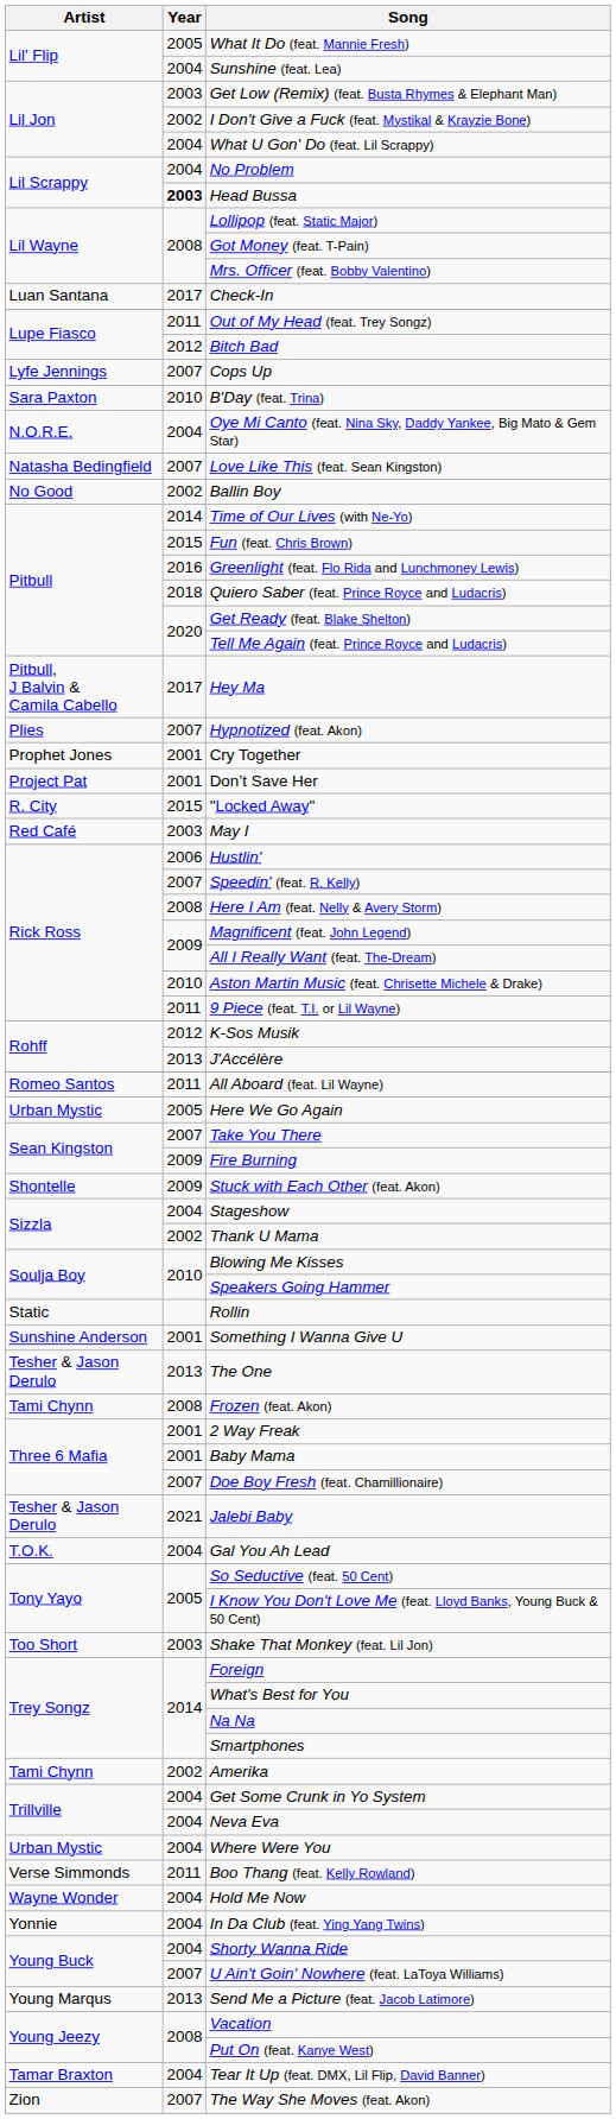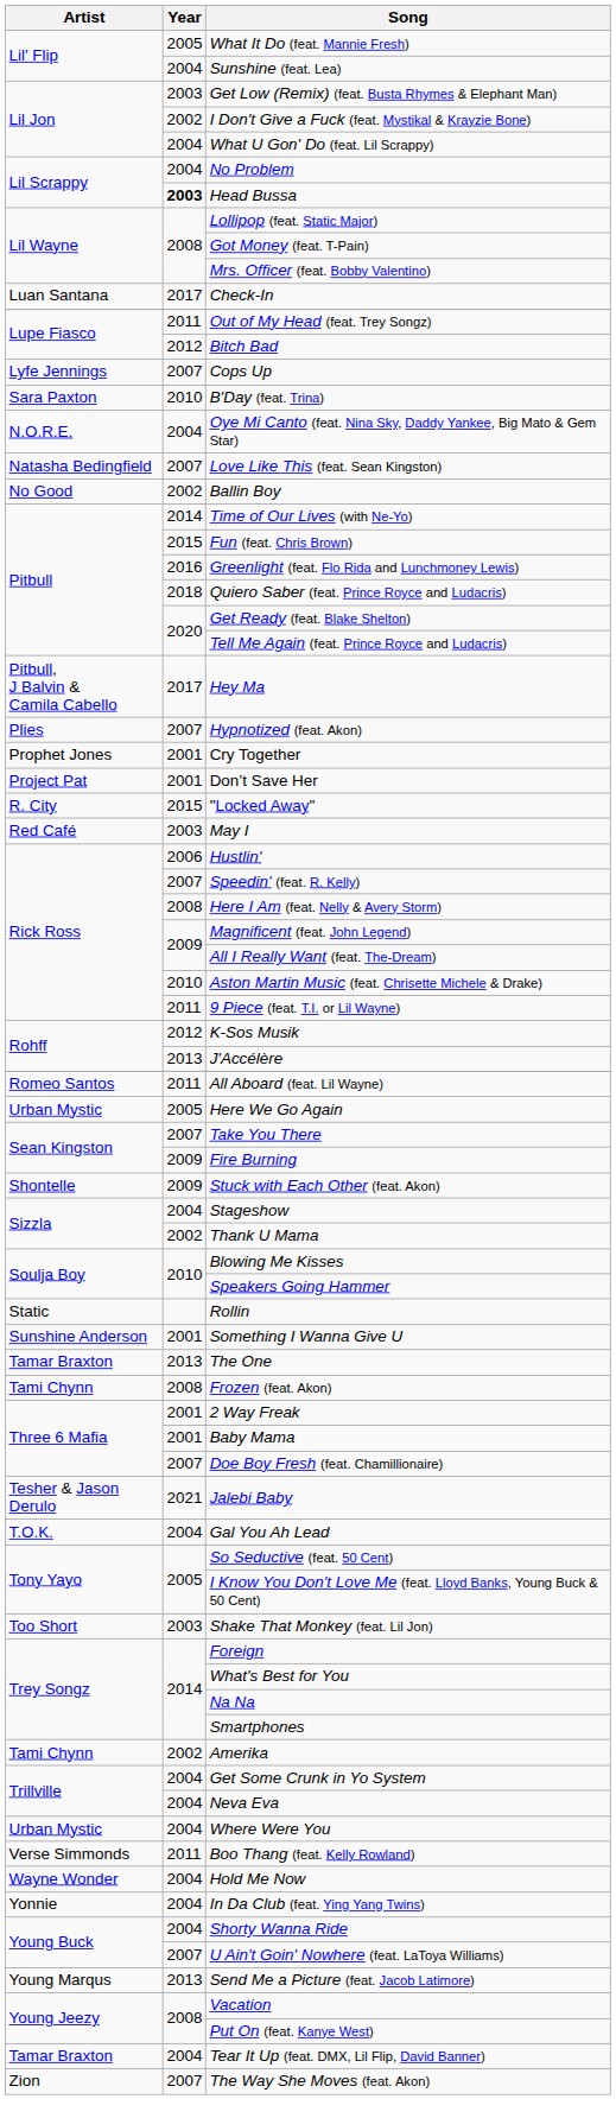 <table class="wikitable sortable">
 <tr>
 <th>Artist</th>
 <th>Year</th>
 <th>Song</th>
 </tr>
 <tr>
 <td rowspan="2"><a href='#'>Lil' Flip</a></td>
 <td>2005</td>
 <td><em>What It Do</em> <small>(feat. <a href='#'>Mannie Fresh</a>)</small></td>
 </tr>
 <tr>
 <td>2004</td>
 <td><em>Sunshine</em> <small>(feat. Lea)</small></td>
 </tr>
 <tr>
 <td rowspan="3"><a href='#'>Lil Jon</a></td>
 <td>2003</td>
 <td><em>Get Low (Remix)</em> <small>(feat. <a href='#'>Busta Rhymes</a> & Elephant Man)</small></td>
 </tr>
 <tr>
 <td>2002</td>
 <td><em>I Don't Give a Fuck</em> <small>(feat. <a href='#'>Mystikal</a> & <a href='#'>Krayzie Bone</a>)</small></td>
 </tr>
 <tr>
 <td>2004</td>
 <td><em>What U Gon' Do</em> <small>(feat. Lil Scrappy)</small></td>
 </tr>
 <tr>
 <td rowspan="2"><a href='#'>Lil Scrappy</a></td>
 <td>2004</td>
 <td><em><a href='#'>No Problem</a></em></td>
 </tr>
 <tr>
 <td><strong>2003</strong></td>
 <td><em>Head Bussa</em></td>
 </tr>
 <tr>
 <td rowspan="3"><a href='#'>Lil Wayne</a></td>
 <td rowspan="3">2008</td>
 <td><em><a href='#'>Lollipop</a></em> <small>(feat. <a href='#'>Static Major</a>)</small></td>
 </tr>
 <tr>
 <td><em><a href='#'>Got Money</a></em>  <small>(feat. T-Pain)</small></td>
 </tr>
 <tr>
 <td><em><a href='#'>Mrs. Officer</a></em>  <small>(feat. <a href='#'>Bobby Valentino</a>)</small></td>
 </tr>
 <tr>
 <td>Luan Santana</td>
 <td>2017</td>
 <td><em>Check-In</em></td>
 </tr>
 <tr>
 </tr>
 <tr>
 <td rowspan="2"><a href='#'>Lupe Fiasco</a></td>
 <td>2011</td>
 <td><em><a href='#'>Out of My Head</a></em> <small>(feat. Trey Songz)</small></td>
 </tr>
 <tr>
 <td>2012</td>
 <td><em><a href='#'>Bitch Bad</a></em></td>
 </tr>
 <tr>
 <td><a href='#'>Lyfe Jennings</a></td>
 <td>2007</td>
 <td><em>Cops Up</em></td>
 </tr>
 <tr>
 <td><a href='#'>Sara Paxton</a></td>
 <td>2010</td>
 <td><em>B'Day</em> <small>(feat. <a href='#'>Trina</a>)</small></td>
 </tr>
 <tr>
 <td><a href='#'>N.O.R.E.</a></td>
 <td>2004</td>
 <td><em><a href='#'>Oye Mi Canto</a></em> <small>(feat. <a href='#'>Nina Sky</a>, <a href='#'>Daddy Yankee</a>, Big Mato & Gem Star)</small></td>
 </tr>
 <tr>
 <td><a href='#'>Natasha Bedingfield</a></td>
 <td>2007</td>
 <td><em><a href='#'>Love Like This</a></em> <small>(feat. Sean Kingston)</small></td>
 </tr>
 <tr>
 <td><a href='#'>No Good</a></td>
 <td>2002</td>
 <td><em>Ballin Boy</em></td>
 </tr>
 <tr>
 <td rowspan="6"><a href='#'>Pitbull</a></td>
 <td>2014</td>
 <td><em><a href='#'>Time of Our Lives</a></em> <small>(with <a href='#'>Ne-Yo</a>)</small></td>
 </tr>
 <tr>
 <td>2015</td>
 <td><em><a href='#'>Fun</a></em> <small>(feat. <a href='#'>Chris Brown</a>)</small></td>
 </tr>
 <tr>
 <td>2016</td>
 <td><em><a href='#'>Greenlight</a></em> <small>(feat. <a href='#'>Flo Rida</a> and <a href='#'>Lunchmoney Lewis</a>)</small></td>
 </tr>
 <tr>
 <td>2018</td>
 <td><em>Quiero Saber</em> <small>(feat. <a href='#'>Prince Royce</a> and <a href='#'>Ludacris</a>)</small></td>
 </tr>
 <tr>
 <td rowspan="2">2020</td>
 <td><em><a href='#'>Get Ready</a></em> <small>(feat. <a href='#'>Blake Shelton</a>)</small></td>
 </tr>
 <tr>
 <td><em><a href='#'>Tell Me Again</a></em> <small>(feat. <a href='#'>Prince Royce</a> and <a href='#'>Ludacris</a>)</small></td>
 </tr>
 <tr>
 <td><a href='#'>Pitbull</a>,<br><a href='#'>J Balvin</a> &<br><a href='#'>Camila Cabello</a></td>
 <td>2017</td>
 <td><em><a href='#'>Hey Ma</a></em></td>
 </tr>
 <tr>
 <td><a href='#'>Plies</a></td>
 <td>2007</td>
 <td><em><a href='#'>Hypnotized</a></em> <small>(feat. Akon)</small></td>
 </tr>
 <tr>
 <td>Prophet Jones</td>
 <td>2001</td>
 <td>Cry Together</td>
 </tr>
 <tr>
 <td><a href='#'>Project Pat</a></td>
 <td>2001</td>
 <td>Don’t Save Her</td>
 </tr>
 <tr>
 <td><a href='#'>R. City</a></td>
 <td>2015</td>
 <td>"<a href='#'>Locked Away</a>" </td>
 </tr>
 <tr>
 <td><a href='#'>Red Café</a></td>
 <td>2003</td>
 <td><em>May I</em></td>
 </tr>
 <tr>
 <td rowspan="7"><a href='#'>Rick Ross</a></td>
 <td>2006</td>
 <td><em><a href='#'>Hustlin'</a></em></td>
 </tr>
 <tr>
 <td>2007</td>
 <td><em><a href='#'>Speedin'</a></em> <small>(feat. <a href='#'>R. Kelly</a>)</small></td>
 </tr>
 <tr>
 <td>2008</td>
 <td><em><a href='#'>Here I Am</a></em> <small>(feat. <a href='#'>Nelly</a> & <a href='#'>Avery Storm</a>)</small></td>
 </tr>
 <tr>
 <td rowspan="2">2009</td>
 <td><em><a href='#'>Magnificent</a></em> <small>(feat. <a href='#'>John Legend</a>)</small></td>
 </tr>
 <tr>
 <td><em><a href='#'>All I Really Want</a></em> <small>(feat. <a href='#'>The-Dream</a>)</small></td>
 </tr>
 <tr>
 <td>2010</td>
 <td><em><a href='#'>Aston Martin Music</a></em> <small>(feat. <a href='#'>Chrisette Michele</a> & Drake)</small></td>
 </tr>
 <tr>
 <td>2011</td>
 <td><em><a href='#'>9 Piece</a></em> <small>(feat. <a href='#'>T.I.</a> or <a href='#'>Lil Wayne</a>)</small></td>
 </tr>
 <tr>
 <td rowspan="2"><a href='#'>Rohff</a></td>
 <td>2012</td>
 <td><em>K-Sos Musik</em></td>
 </tr>
 <tr>
 <td>2013</td>
 <td><em>J'Accélère</em></td>
 </tr>
 <tr>
 </tr>
 <tr>
 <td><a href='#'>Romeo Santos</a></td>
 <td>2011</td>
 <td><em>All Aboard</em> <small>(feat. Lil Wayne)</small></td>
 </tr>
 <tr>
 <td><a href='#'>Urban Mystic</a></td>
 <td>2005</td>
 <td><em>Here We Go Again</em></td>
 </tr>
 <tr>
 <td rowspan="2"><a href='#'>Sean Kingston</a></td>
 <td>2007</td>
 <td><em><a href='#'>Take You There</a></em></td>
 </tr>
 <tr>
 <td>2009</td>
 <td><em><a href='#'>Fire Burning</a></em></td>
 </tr>
 <tr>
 <td><a href='#'>Shontelle</a></td>
 <td>2009</td>
 <td><em><a href='#'>Stuck with Each Other</a></em> <small>(feat. Akon)</small></td>
 </tr>
 <tr>
 <td rowspan="2"><a href='#'>Sizzla</a></td>
 <td>2004</td>
 <td><em>Stageshow</em></td>
 </tr>
 <tr>
 <td>2002</td>
 <td><em>Thank U Mama</em></td>
 </tr>
 <tr>
 <td rowspan="2"><a href='#'>Soulja Boy</a></td>
 <td rowspan="2">2010</td>
 <td><em>Blowing Me Kisses</em></td>
 </tr>
 <tr>
 <td><em><a href='#'>Speakers Going Hammer</a></em></td>
 </tr>
 <tr>
 <td>Static</td>
 <td></td>
 <td><em>Rollin</em></td>
 </tr>
 <tr>
 <td><a href='#'>Sunshine Anderson</a></td>
 <td>2001</td>
 <td><em>Something I Wanna Give U</em></td>
 </tr>
 <tr>
-<td><a href='#'>Tesher</a> & <a href='#'>Jason Derulo</a></td>
+<td><a href='#'>Tamar Braxton</a></td>
 <td>2013</td>
 <td><em>The One</em></td>
 </tr>
 <tr>
 <td><a href='#'>Tami Chynn</a></td>
 <td>2008</td>
 <td><em><a href='#'>Frozen</a></em> <small>(feat. Akon)</small></td>
 </tr>
 <tr>
 <td rowspan="3"><a href='#'>Three 6 Mafia</a></td>
 <td>2001</td>
 <td><em>2 Way Freak</em></td>
 </tr>
 <tr>
 <td>2001</td>
 <td><em>Baby Mama</em></td>
 </tr>
 <tr>
 <td>2007</td>
 <td><em><a href='#'>Doe Boy Fresh</a></em> <small>(feat. Chamillionaire)</small></td>
 </tr>
 <tr>
 <td><a href='#'>Tesher</a> & <a href='#'>Jason Derulo</a></td>
 <td>2021</td>
 <td><em><a href='#'>Jalebi Baby</a></em></td>
 </tr>
 <tr>
 <td><a href='#'>T.O.K.</a></td>
 <td>2004</td>
 <td><em>Gal You Ah Lead</em></td>
 </tr>
 <tr>
 <td rowspan="2"><a href='#'>Tony Yayo</a></td>
 <td rowspan="2">2005</td>
 <td><em><a href='#'>So Seductive</a></em> <small>(feat. <a href='#'>50 Cent</a>)</small></td>
 </tr>
 <tr>
 <td><em><a href='#'>I Know You Don't Love Me</a></em> <small>(feat. <a href='#'>Lloyd Banks</a>, Young Buck & 50 Cent)</small></td>
 </tr>
 <tr>
 <td><a href='#'>Too Short</a></td>
 <td>2003</td>
 <td><em>Shake That Monkey</em> <small>(feat. Lil Jon)</small></td>
 </tr>
 <tr>
 <td rowspan="4"><a href='#'>Trey Songz</a></td>
 <td rowspan="4">2014</td>
 <td><em> <a href='#'>Foreign</a></em></td>
 </tr>
 <tr>
 <td><em>What's Best for You</em></td>
 </tr>
 <tr>
 <td><em> <a href='#'>Na Na</a></em></td>
 </tr>
 <tr>
 <td><em>Smartphones</em></td>
 </tr>
 <tr>
 <td><a href='#'>Tami Chynn</a></td>
 <td>2002</td>
 <td><em>Amerika</em></td>
 </tr>
 <tr>
 <td rowspan="2"><a href='#'>Trillville</a></td>
 <td>2004</td>
 <td><em>Get Some Crunk in Yo System</em></td>
 </tr>
 <tr>
 <td>2004</td>
 <td><em>Neva Eva</em></td>
 </tr>
 <tr>
 <td><a href='#'>Urban Mystic</a></td>
 <td>2004</td>
 <td><em>Where Were You</em></td>
 </tr>
 <tr>
 <td>Verse Simmonds</td>
 <td>2011</td>
 <td><em>Boo Thang</em> <small>(feat. <a href='#'>Kelly Rowland</a>)</small></td>
 </tr>
 <tr>
 <td><a href='#'>Wayne Wonder</a></td>
 <td>2004</td>
 <td><em>Hold Me Now</em></td>
 </tr>
 <tr>
 <td>Yonnie</td>
 <td>2004</td>
 <td><em>In Da Club</em> <small>(feat. <a href='#'>Ying Yang Twins</a>)</small></td>
 </tr>
 <tr>
 <td rowspan="2"><a href='#'>Young Buck</a></td>
 <td>2004</td>
 <td><em><a href='#'>Shorty Wanna Ride</a></em></td>
 </tr>
 <tr>
 <td>2007</td>
 <td><em><a href='#'>U Ain't Goin' Nowhere</a></em> <small>(feat. LaToya Williams)</small></td>
 </tr>
 <tr>
 <td>Young Marqus</td>
 <td>2013</td>
 <td><em>Send Me a Picture</em> <small>(feat. <a href='#'>Jacob Latimore</a>)</small></td>
 </tr>
 <tr>
 <td rowspan="2"><a href='#'>Young Jeezy</a></td>
 <td rowspan="2">2008</td>
 <td><em><a href='#'>Vacation</a></em></td>
 </tr>
 <tr>
 <td><em><a href='#'>Put On</a></em> <small>(feat. <a href='#'>Kanye West</a>)</small></td>
 </tr>
 <tr>
 <td><a href='#'>Tamar Braxton</a></td>
 <td>2004</td>
 <td><em>Tear It Up</em> <small>(feat. DMX, Lil Flip, <a href='#'>David Banner</a>)</small></td>
 </tr>
 <tr>
 <td>Zion</td>
 <td>2007</td>
 <td><em>The Way She Moves</em> <small>(feat. Akon)</small></td>
 </tr>
 </table>
